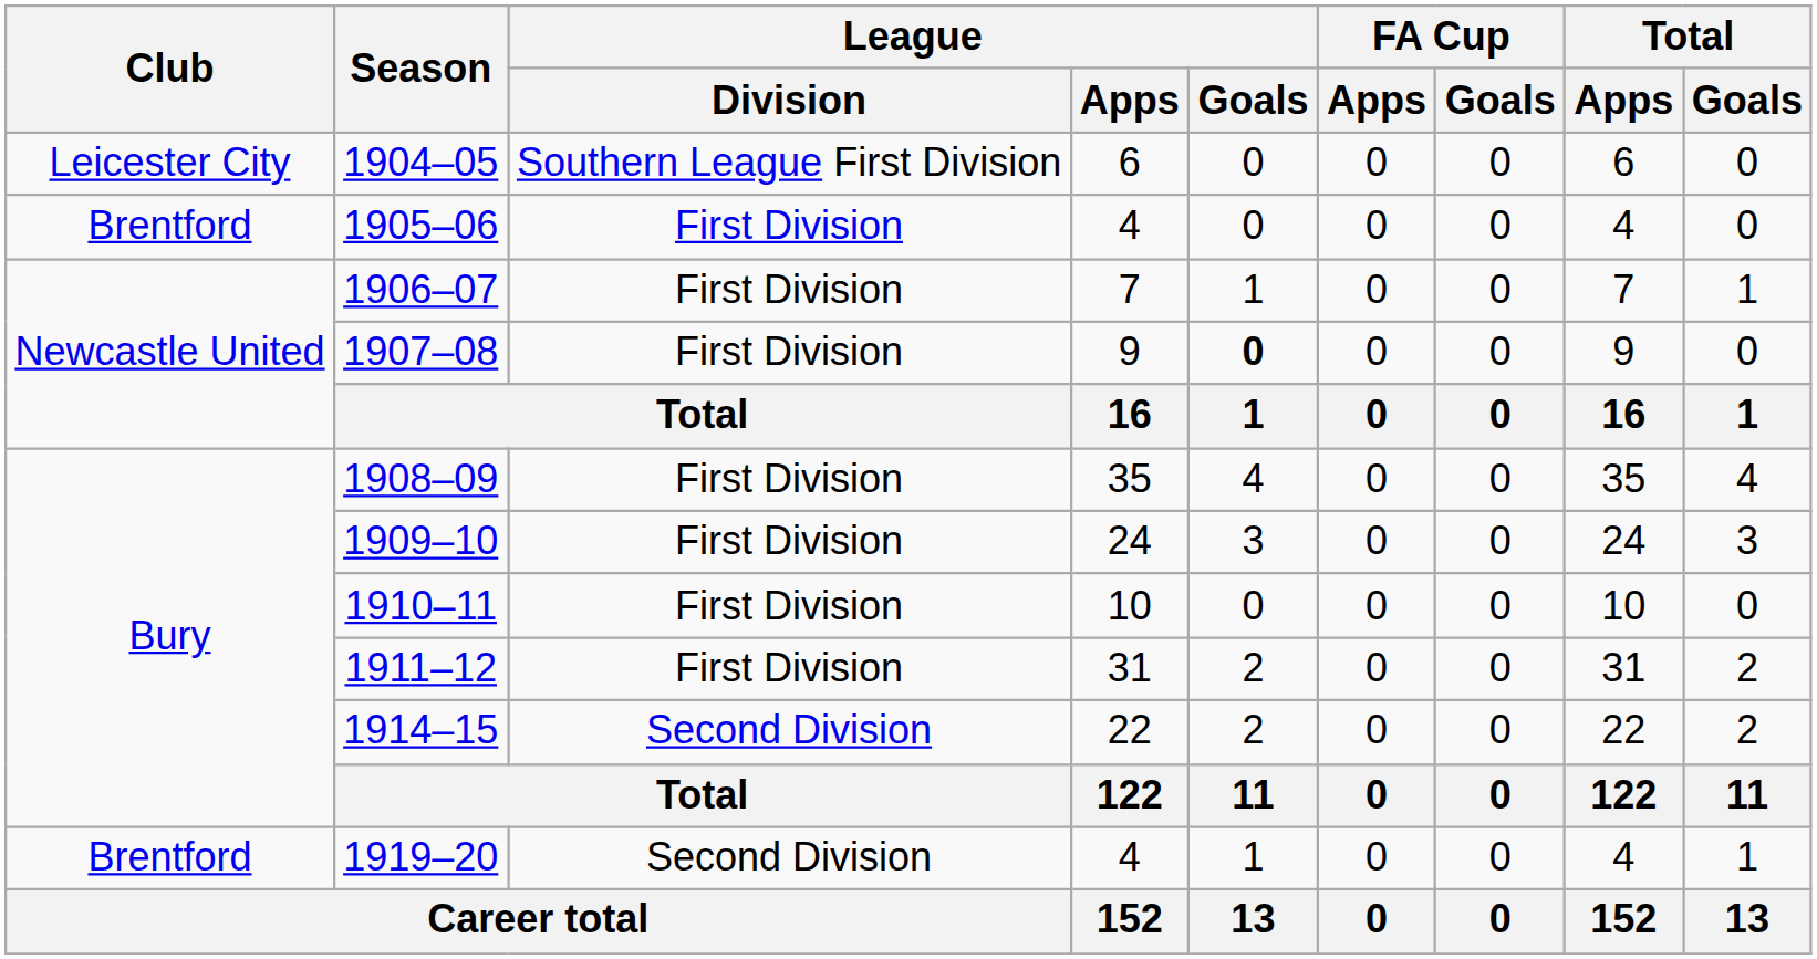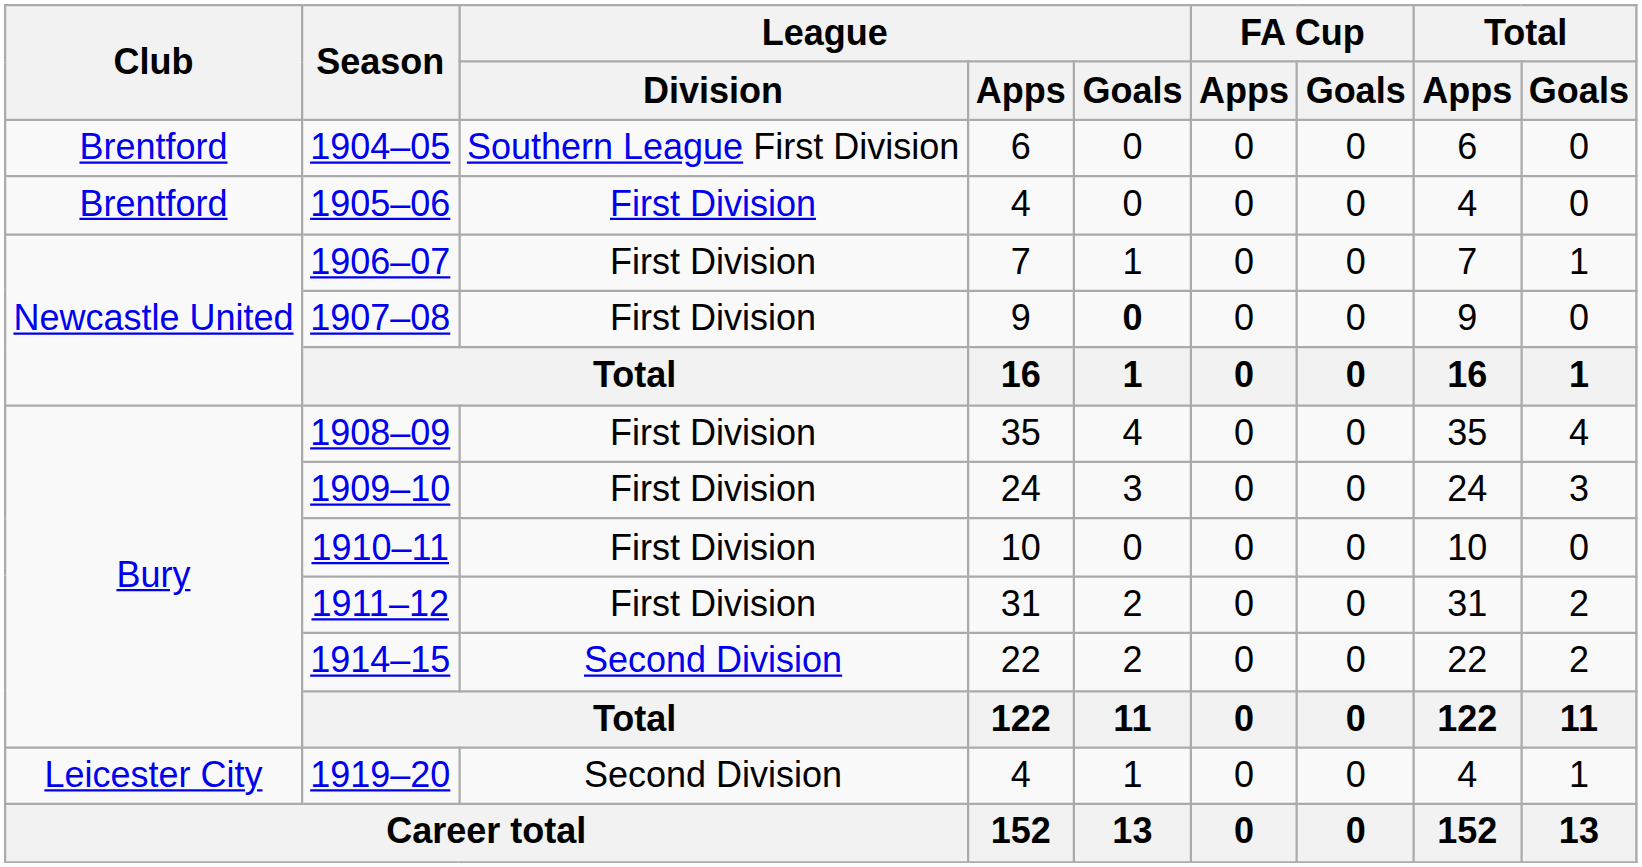 <table class="wikitable" style="text-align: center;">
 <tr>
 <th rowspan="2">Club</th>
 <th rowspan="2">Season</th>
 <th colspan="3">League</th>
 <th colspan="2">FA Cup</th>
 <th colspan="2">Total</th>
 </tr>
 <tr>
 <th>Division</th>
 <th>Apps</th>
 <th>Goals</th>
 <th>Apps</th>
 <th>Goals</th>
 <th>Apps</th>
 <th>Goals</th>
 </tr>
 <tr>
-<td><a href='#'>Leicester City</a></td>
+<td><a href='#'>Brentford</a></td>
 <td><a href='#'>1904–05</a></td>
 <td><a href='#'>Southern League</a> First Division</td>
 <td>6</td>
 <td>0</td>
 <td>0</td>
 <td>0</td>
 <td>6</td>
 <td>0</td>
 </tr>
 <tr>
 <td><a href='#'>Brentford</a></td>
 <td><a href='#'>1905–06</a></td>
 <td><a href='#'>First Division</a></td>
 <td>4</td>
 <td>0</td>
 <td>0</td>
 <td>0</td>
 <td>4</td>
 <td>0</td>
 </tr>
 <tr>
 <td rowspan="3"><a href='#'>Newcastle United</a></td>
 <td><a href='#'>1906–07</a></td>
 <td>First Division</td>
 <td>7</td>
 <td>1</td>
 <td>0</td>
 <td>0</td>
 <td>7</td>
 <td>1</td>
 </tr>
 <tr>
 <td><a href='#'>1907–08</a></td>
 <td>First Division</td>
 <td>9</td>
 <td><strong>0</strong></td>
 <td>0</td>
 <td>0</td>
 <td>9</td>
 <td>0</td>
 </tr>
 <tr>
 <th colspan="2">Total</th>
 <th>16</th>
 <th>1</th>
 <th>0</th>
 <th>0</th>
 <th>16</th>
 <th>1</th>
 </tr>
 <tr>
 <td rowspan="6"><a href='#'>Bury</a></td>
 <td><a href='#'>1908–09</a></td>
 <td>First Division</td>
 <td>35</td>
 <td>4</td>
 <td>0</td>
 <td>0</td>
 <td>35</td>
 <td>4</td>
 </tr>
 <tr>
 <td><a href='#'>1909–10</a></td>
 <td>First Division</td>
 <td>24</td>
 <td>3</td>
 <td>0</td>
 <td>0</td>
 <td>24</td>
 <td>3</td>
 </tr>
 <tr>
 <td><a href='#'>1910–11</a></td>
 <td>First Division</td>
 <td>10</td>
 <td>0</td>
 <td>0</td>
 <td>0</td>
 <td>10</td>
 <td>0</td>
 </tr>
 <tr>
 <td><a href='#'>1911–12</a></td>
 <td>First Division</td>
 <td>31</td>
 <td>2</td>
 <td>0</td>
 <td>0</td>
 <td>31</td>
 <td>2</td>
 </tr>
 <tr>
 <td><a href='#'>1914–15</a></td>
 <td><a href='#'>Second Division</a></td>
 <td>22</td>
 <td>2</td>
 <td>0</td>
 <td>0</td>
 <td>22</td>
 <td>2</td>
 </tr>
 <tr>
 <th colspan="2">Total</th>
 <th>122</th>
 <th>11</th>
 <th>0</th>
 <th>0</th>
 <th>122</th>
 <th>11</th>
 </tr>
 <tr>
-<td><a href='#'>Brentford</a></td>
+<td><a href='#'>Leicester City</a></td>
 <td><a href='#'>1919–20</a></td>
 <td>Second Division</td>
 <td>4</td>
 <td>1</td>
 <td>0</td>
 <td>0</td>
 <td>4</td>
 <td>1</td>
 </tr>
 <tr>
 <th colspan="3">Career total</th>
 <th>152</th>
 <th>13</th>
 <th>0</th>
 <th>0</th>
 <th>152</th>
 <th>13</th>
 </tr>
 </table>
